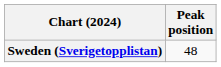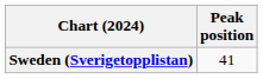 <table class="wikitable plainrowheaders" style="text-align:center">
 <tr>
 <th scope="col">Chart (2024)</th>
 <th scope="col">Peak<br>position</th>
 </tr>
 <tr>
 <th scope="row">Sweden (<a href='#'>Sverigetopplistan</a>) </th>
-<td>48</td>
+<td>41</td>
 </tr>
 </table>
